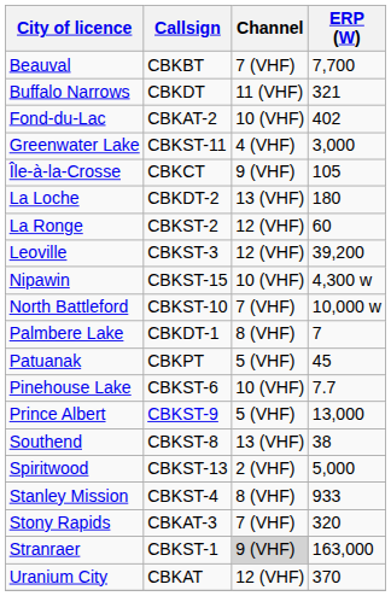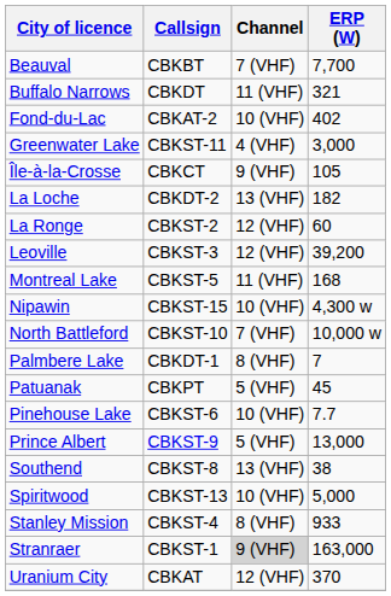 <table class="wikitable sortable">
 <tr>
 <th><a href='#'>City of licence</a></th>
 <th><a href='#'>Callsign</a></th>
 <th>Channel</th>
 <th><a href='#'>ERP</a><br>(<a href='#'>W</a>)</th>
 </tr>
 <tr>
 <td><a href='#'>Beauval</a></td>
 <td>CBKBT</td>
 <td>7 (VHF)</td>
 <td>7,700</td>
 </tr>
 <tr>
 <td><a href='#'>Buffalo Narrows</a></td>
 <td>CBKDT</td>
 <td>11 (VHF)</td>
 <td>321</td>
 </tr>
 <tr>
 <td><a href='#'>Fond-du-Lac</a></td>
 <td>CBKAT-2</td>
 <td>10 (VHF)</td>
 <td>402</td>
 </tr>
 <tr>
 <td><a href='#'>Greenwater Lake</a></td>
 <td>CBKST-11</td>
 <td>4 (VHF)</td>
 <td>3,000</td>
 </tr>
 <tr>
 <td><a href='#'>Île-à-la-Crosse</a></td>
 <td>CBKCT</td>
 <td>9 (VHF)</td>
 <td>105</td>
 </tr>
 <tr>
 <td><a href='#'>La Loche</a></td>
 <td>CBKDT-2</td>
 <td>13 (VHF)</td>
-<td>180</td>
+<td>182</td>
 </tr>
 <tr>
 <td><a href='#'>La Ronge</a></td>
 <td>CBKST-2</td>
 <td>12 (VHF)</td>
 <td>60</td>
 </tr>
 <tr>
 <td><a href='#'>Leoville</a></td>
 <td>CBKST-3</td>
 <td>12 (VHF)</td>
 <td>39,200</td>
+</tr>
+<tr>
+<td><a href='#'>Montreal Lake</a></td>
+<td>CBKST-5</td>
+<td>11 (VHF)</td>
+<td>168</td>
 </tr>
 <tr>
 <td><a href='#'>Nipawin</a></td>
 <td>CBKST-15</td>
 <td>10 (VHF)</td>
 <td>4,300 w</td>
 </tr>
 <tr>
 <td><a href='#'>North Battleford</a></td>
 <td>CBKST-10</td>
 <td>7 (VHF)</td>
 <td>10,000 w</td>
 </tr>
 <tr>
 <td><a href='#'>Palmbere Lake</a></td>
 <td>CBKDT-1</td>
 <td>8 (VHF)</td>
 <td>7</td>
 </tr>
 <tr>
 <td><a href='#'>Patuanak</a></td>
 <td>CBKPT</td>
 <td>5 (VHF)</td>
 <td>45</td>
 </tr>
 <tr>
 <td><a href='#'>Pinehouse Lake</a></td>
 <td>CBKST-6</td>
 <td>10 (VHF)</td>
 <td>7.7</td>
 </tr>
 <tr>
 <td><a href='#'>Prince Albert</a></td>
 <td><a href='#'>CBKST-9</a></td>
 <td>5 (VHF)</td>
 <td>13,000</td>
 </tr>
 <tr>
 <td><a href='#'>Southend</a></td>
 <td>CBKST-8</td>
 <td>13 (VHF)</td>
 <td>38</td>
 </tr>
 <tr>
 <td><a href='#'>Spiritwood</a></td>
 <td>CBKST-13</td>
-<td>2 (VHF)</td>
+<td>10 (VHF)</td>
 <td>5,000</td>
 </tr>
 <tr>
 <td><a href='#'>Stanley Mission</a></td>
 <td>CBKST-4</td>
 <td>8 (VHF)</td>
 <td>933</td>
-</tr>
-<tr>
-<td><a href='#'>Stony Rapids</a></td>
-<td>CBKAT-3</td>
-<td>7 (VHF)</td>
-<td>320</td>
 </tr>
 <tr>
 <td><a href='#'>Stranraer</a></td>
 <td>CBKST-1</td>
 <td style="background: lightgrey;">9 (VHF)</td>
 <td>163,000</td>
 </tr>
 <tr>
 <td><a href='#'>Uranium City</a></td>
 <td>CBKAT</td>
 <td>12 (VHF)</td>
 <td>370</td>
 </tr>
 <tr>
 </tr>
 </table>
